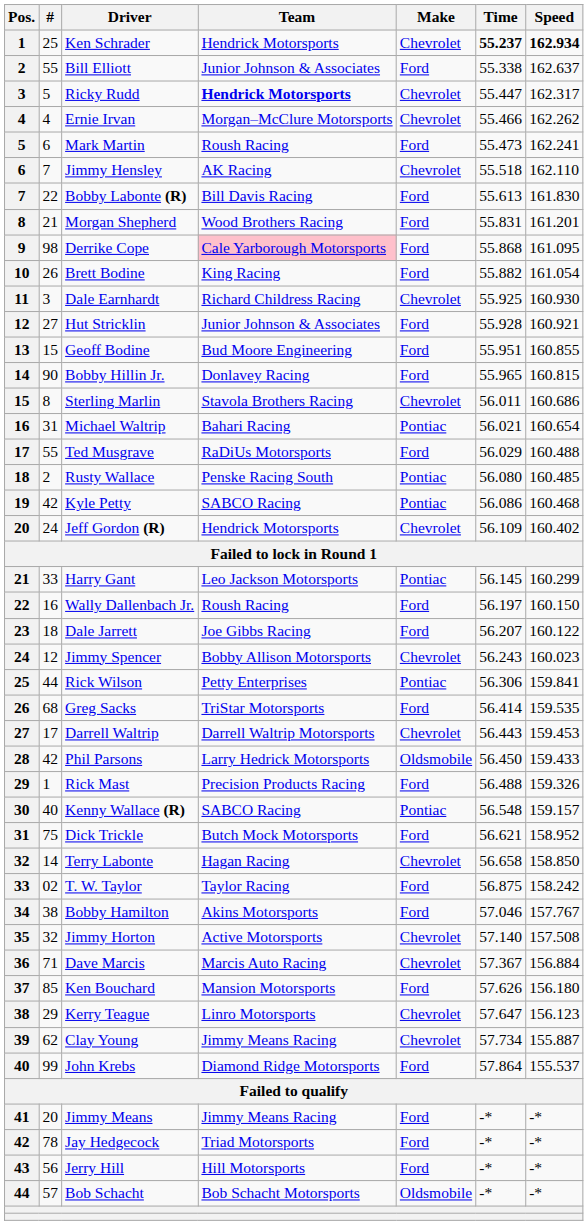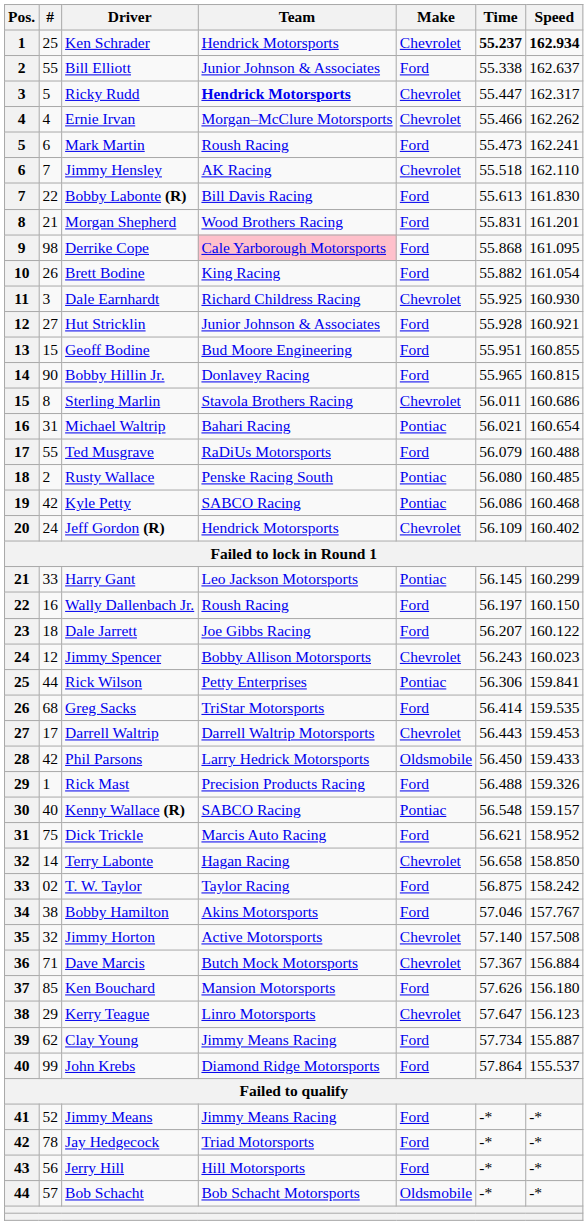 <table class="wikitable" style="font-size:95%">
 <tr>
 <th>Pos.</th>
 <th>#</th>
 <th>Driver</th>
 <th>Team</th>
 <th>Make</th>
 <th>Time</th>
 <th>Speed</th>
 </tr>
 <tr>
 <th>1</th>
 <td>25</td>
 <td><a href='#'>Ken Schrader</a></td>
 <td><a href='#'>Hendrick Motorsports</a></td>
 <td><a href='#'>Chevrolet</a></td>
 <td><strong>55.237</strong></td>
 <td><strong>162.934</strong></td>
 </tr>
 <tr>
 <th>2</th>
 <td>55</td>
 <td><a href='#'>Bill Elliott</a></td>
 <td><a href='#'>Junior Johnson & Associates</a></td>
 <td><a href='#'>Ford</a></td>
 <td>55.338</td>
 <td>162.637</td>
 </tr>
 <tr>
 <th>3</th>
 <td>5</td>
 <td><a href='#'>Ricky Rudd</a></td>
 <td><strong><a href='#'>Hendrick Motorsports</a></strong></td>
 <td><a href='#'>Chevrolet</a></td>
 <td>55.447</td>
 <td>162.317</td>
 </tr>
 <tr>
 <th>4</th>
 <td>4</td>
 <td><a href='#'>Ernie Irvan</a></td>
 <td><a href='#'>Morgan–McClure Motorsports</a></td>
 <td><a href='#'>Chevrolet</a></td>
 <td>55.466</td>
 <td>162.262</td>
 </tr>
 <tr>
 <th>5</th>
 <td>6</td>
 <td><a href='#'>Mark Martin</a></td>
 <td><a href='#'>Roush Racing</a></td>
 <td><a href='#'>Ford</a></td>
 <td>55.473</td>
 <td>162.241</td>
 </tr>
 <tr>
 <th>6</th>
 <td>7</td>
 <td><a href='#'>Jimmy Hensley</a></td>
 <td><a href='#'>AK Racing</a></td>
 <td><a href='#'>Chevrolet</a></td>
 <td>55.518</td>
 <td>162.110</td>
 </tr>
 <tr>
 <th>7</th>
 <td>22</td>
 <td><a href='#'>Bobby Labonte</a> <strong>(R)</strong></td>
 <td><a href='#'>Bill Davis Racing</a></td>
 <td><a href='#'>Ford</a></td>
 <td>55.613</td>
 <td>161.830</td>
 </tr>
 <tr>
 <th>8</th>
 <td>21</td>
 <td><a href='#'>Morgan Shepherd</a></td>
 <td><a href='#'>Wood Brothers Racing</a></td>
 <td><a href='#'>Ford</a></td>
 <td>55.831</td>
 <td>161.201</td>
 </tr>
 <tr>
 <th>9</th>
 <td>98</td>
 <td><a href='#'>Derrike Cope</a></td>
 <td style="background: pink;"><a href='#'>Cale Yarborough Motorsports</a></td>
 <td><a href='#'>Ford</a></td>
 <td>55.868</td>
 <td>161.095</td>
 </tr>
 <tr>
 <th>10</th>
 <td>26</td>
 <td><a href='#'>Brett Bodine</a></td>
 <td><a href='#'>King Racing</a></td>
 <td><a href='#'>Ford</a></td>
 <td>55.882</td>
 <td>161.054</td>
 </tr>
 <tr>
 <th>11</th>
 <td>3</td>
 <td><a href='#'>Dale Earnhardt</a></td>
 <td><a href='#'>Richard Childress Racing</a></td>
 <td><a href='#'>Chevrolet</a></td>
 <td>55.925</td>
 <td>160.930</td>
 </tr>
 <tr>
 <th>12</th>
 <td>27</td>
 <td><a href='#'>Hut Stricklin</a></td>
 <td><a href='#'>Junior Johnson & Associates</a></td>
 <td><a href='#'>Ford</a></td>
 <td>55.928</td>
 <td>160.921</td>
 </tr>
 <tr>
 <th>13</th>
 <td>15</td>
 <td><a href='#'>Geoff Bodine</a></td>
 <td><a href='#'>Bud Moore Engineering</a></td>
 <td><a href='#'>Ford</a></td>
 <td>55.951</td>
 <td>160.855</td>
 </tr>
 <tr>
 <th>14</th>
 <td>90</td>
 <td><a href='#'>Bobby Hillin Jr.</a></td>
 <td><a href='#'>Donlavey Racing</a></td>
 <td><a href='#'>Ford</a></td>
 <td>55.965</td>
 <td>160.815</td>
 </tr>
 <tr>
 <th>15</th>
 <td>8</td>
 <td><a href='#'>Sterling Marlin</a></td>
 <td><a href='#'>Stavola Brothers Racing</a></td>
 <td><a href='#'>Chevrolet</a></td>
 <td>56.011</td>
 <td>160.686</td>
 </tr>
 <tr>
 <th>16</th>
 <td>31</td>
 <td><a href='#'>Michael Waltrip</a></td>
 <td><a href='#'>Bahari Racing</a></td>
 <td><a href='#'>Pontiac</a></td>
 <td>56.021</td>
 <td>160.654</td>
 </tr>
 <tr>
 <th>17</th>
 <td>55</td>
 <td><a href='#'>Ted Musgrave</a></td>
 <td><a href='#'>RaDiUs Motorsports</a></td>
 <td><a href='#'>Ford</a></td>
-<td>56.029</td>
+<td>56.079</td>
 <td>160.488</td>
 </tr>
 <tr>
 <th>18</th>
 <td>2</td>
 <td><a href='#'>Rusty Wallace</a></td>
 <td><a href='#'>Penske Racing South</a></td>
 <td><a href='#'>Pontiac</a></td>
 <td>56.080</td>
 <td>160.485</td>
 </tr>
 <tr>
 <th>19</th>
 <td>42</td>
 <td><a href='#'>Kyle Petty</a></td>
 <td><a href='#'>SABCO Racing</a></td>
 <td><a href='#'>Pontiac</a></td>
 <td>56.086</td>
 <td>160.468</td>
 </tr>
 <tr>
 <th>20</th>
 <td>24</td>
 <td><a href='#'>Jeff Gordon</a> <strong>(R)</strong></td>
 <td><a href='#'>Hendrick Motorsports</a></td>
 <td><a href='#'>Chevrolet</a></td>
 <td>56.109</td>
 <td>160.402</td>
 </tr>
 <tr>
 <th colspan="7">Failed to lock in Round 1</th>
 </tr>
 <tr>
 <th>21</th>
 <td>33</td>
 <td><a href='#'>Harry Gant</a></td>
 <td><a href='#'>Leo Jackson Motorsports</a></td>
 <td><a href='#'>Pontiac</a></td>
 <td>56.145</td>
 <td>160.299</td>
 </tr>
 <tr>
 <th>22</th>
 <td>16</td>
 <td><a href='#'>Wally Dallenbach Jr.</a></td>
 <td><a href='#'>Roush Racing</a></td>
 <td><a href='#'>Ford</a></td>
 <td>56.197</td>
 <td>160.150</td>
 </tr>
 <tr>
 <th>23</th>
 <td>18</td>
 <td><a href='#'>Dale Jarrett</a></td>
 <td><a href='#'>Joe Gibbs Racing</a></td>
 <td><a href='#'>Ford</a></td>
 <td>56.207</td>
 <td>160.122</td>
 </tr>
 <tr>
 <th>24</th>
 <td>12</td>
 <td><a href='#'>Jimmy Spencer</a></td>
 <td><a href='#'>Bobby Allison Motorsports</a></td>
 <td><a href='#'>Chevrolet</a></td>
 <td>56.243</td>
 <td>160.023</td>
 </tr>
 <tr>
 <th>25</th>
 <td>44</td>
 <td><a href='#'>Rick Wilson</a></td>
 <td><a href='#'>Petty Enterprises</a></td>
 <td><a href='#'>Pontiac</a></td>
 <td>56.306</td>
 <td>159.841</td>
 </tr>
 <tr>
 <th>26</th>
 <td>68</td>
 <td><a href='#'>Greg Sacks</a></td>
 <td><a href='#'>TriStar Motorsports</a></td>
 <td><a href='#'>Ford</a></td>
 <td>56.414</td>
 <td>159.535</td>
 </tr>
 <tr>
 <th>27</th>
 <td>17</td>
 <td><a href='#'>Darrell Waltrip</a></td>
 <td><a href='#'>Darrell Waltrip Motorsports</a></td>
 <td><a href='#'>Chevrolet</a></td>
 <td>56.443</td>
 <td>159.453</td>
 </tr>
 <tr>
 <th>28</th>
 <td>42</td>
 <td><a href='#'>Phil Parsons</a></td>
 <td><a href='#'>Larry Hedrick Motorsports</a></td>
 <td><a href='#'>Oldsmobile</a></td>
 <td>56.450</td>
 <td>159.433</td>
 </tr>
 <tr>
 <th>29</th>
 <td>1</td>
 <td><a href='#'>Rick Mast</a></td>
 <td><a href='#'>Precision Products Racing</a></td>
 <td><a href='#'>Ford</a></td>
 <td>56.488</td>
 <td>159.326</td>
 </tr>
 <tr>
 <th>30</th>
 <td>40</td>
 <td><a href='#'>Kenny Wallace</a> <strong>(R)</strong></td>
 <td><a href='#'>SABCO Racing</a></td>
 <td><a href='#'>Pontiac</a></td>
 <td>56.548</td>
 <td>159.157</td>
 </tr>
 <tr>
 <th>31</th>
 <td>75</td>
 <td><a href='#'>Dick Trickle</a></td>
-<td><a href='#'>Butch Mock Motorsports</a></td>
+<td><a href='#'>Marcis Auto Racing</a></td>
 <td><a href='#'>Ford</a></td>
 <td>56.621</td>
 <td>158.952</td>
 </tr>
 <tr>
 <th>32</th>
 <td>14</td>
 <td><a href='#'>Terry Labonte</a></td>
 <td><a href='#'>Hagan Racing</a></td>
 <td><a href='#'>Chevrolet</a></td>
 <td>56.658</td>
 <td>158.850</td>
 </tr>
 <tr>
 <th>33</th>
 <td>02</td>
 <td><a href='#'>T. W. Taylor</a></td>
 <td><a href='#'>Taylor Racing</a></td>
 <td><a href='#'>Ford</a></td>
 <td>56.875</td>
 <td>158.242</td>
 </tr>
 <tr>
 <th>34</th>
 <td>38</td>
 <td><a href='#'>Bobby Hamilton</a></td>
 <td><a href='#'>Akins Motorsports</a></td>
 <td><a href='#'>Ford</a></td>
 <td>57.046</td>
 <td>157.767</td>
 </tr>
 <tr>
 <th>35</th>
 <td>32</td>
 <td><a href='#'>Jimmy Horton</a></td>
 <td><a href='#'>Active Motorsports</a></td>
 <td><a href='#'>Chevrolet</a></td>
 <td>57.140</td>
 <td>157.508</td>
 </tr>
 <tr>
 <th>36</th>
 <td>71</td>
 <td><a href='#'>Dave Marcis</a></td>
-<td><a href='#'>Marcis Auto Racing</a></td>
+<td><a href='#'>Butch Mock Motorsports</a></td>
 <td><a href='#'>Chevrolet</a></td>
 <td>57.367</td>
 <td>156.884</td>
 </tr>
 <tr>
 <th>37</th>
 <td>85</td>
 <td><a href='#'>Ken Bouchard</a></td>
 <td><a href='#'>Mansion Motorsports</a></td>
 <td><a href='#'>Ford</a></td>
 <td>57.626</td>
 <td>156.180</td>
 </tr>
 <tr>
 <th>38</th>
 <td>29</td>
 <td><a href='#'>Kerry Teague</a></td>
 <td><a href='#'>Linro Motorsports</a></td>
 <td><a href='#'>Chevrolet</a></td>
 <td>57.647</td>
 <td>156.123</td>
 </tr>
 <tr>
 <th>39</th>
 <td>62</td>
 <td><a href='#'>Clay Young</a></td>
 <td><a href='#'>Jimmy Means Racing</a></td>
-<td><a href='#'>Chevrolet</a></td>
+<td><a href='#'>Ford</a></td>
 <td>57.734</td>
 <td>155.887</td>
 </tr>
 <tr>
 <th>40</th>
 <td>99</td>
 <td><a href='#'>John Krebs</a></td>
 <td><a href='#'>Diamond Ridge Motorsports</a></td>
 <td><a href='#'>Ford</a></td>
 <td>57.864</td>
 <td>155.537</td>
 </tr>
 <tr>
 <th colspan="7">Failed to qualify</th>
 </tr>
 <tr>
 <th>41</th>
-<td>20</td>
+<td>52</td>
 <td><a href='#'>Jimmy Means</a></td>
 <td><a href='#'>Jimmy Means Racing</a></td>
 <td><a href='#'>Ford</a></td>
 <td>-*</td>
 <td>-*</td>
 </tr>
 <tr>
 <th>42</th>
 <td>78</td>
 <td><a href='#'>Jay Hedgecock</a></td>
 <td><a href='#'>Triad Motorsports</a></td>
 <td><a href='#'>Ford</a></td>
 <td>-*</td>
 <td>-*</td>
 </tr>
 <tr>
 <th>43</th>
 <td>56</td>
 <td><a href='#'>Jerry Hill</a></td>
 <td><a href='#'>Hill Motorsports</a></td>
 <td><a href='#'>Ford</a></td>
 <td>-*</td>
 <td>-*</td>
 </tr>
 <tr>
 <th>44</th>
 <td>57</td>
 <td><a href='#'>Bob Schacht</a></td>
 <td><a href='#'>Bob Schacht Motorsports</a></td>
 <td><a href='#'>Oldsmobile</a></td>
 <td>-*</td>
 <td>-*</td>
 </tr>
 <tr>
 <th colspan="7"></th>
 </tr>
 <tr>
 <th colspan="7"></th>
 </tr>
 </table>
